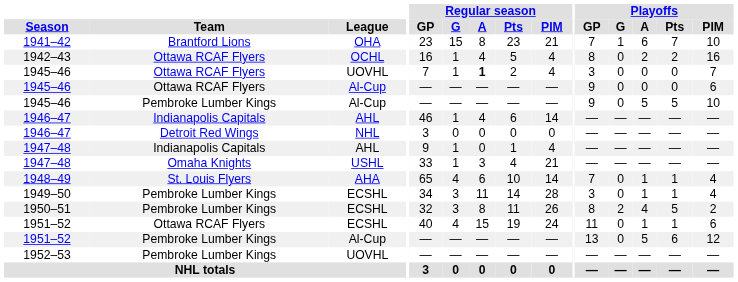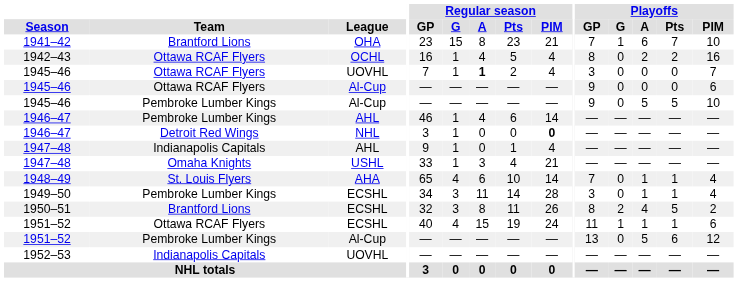 <table border="0" cellpadding="1" cellspacing="0" style="text-align:center; width:60em">
 <tr bgcolor="#e0e0e0">
 <th colspan="3" bgcolor="#ffffff"></th>
 <th rowspan="100" bgcolor="#ffffff"></th>
 <th colspan="5"><a href='#'>Regular season</a></th>
 <th rowspan="100" bgcolor="#ffffff"></th>
 <th colspan="5"><a href='#'>Playoffs</a></th>
 </tr>
 <tr bgcolor="#e0e0e0">
 <th><a href='#'>Season</a></th>
 <th>Team</th>
 <th>League</th>
 <th>GP</th>
 <th><a href='#'>G</a></th>
 <th><a href='#'>A</a></th>
 <th><a href='#'>Pts</a></th>
 <th><a href='#'>PIM</a></th>
 <th>GP</th>
 <th>G</th>
 <th>A</th>
 <th>Pts</th>
 <th>PIM</th>
 </tr>
 <tr>
 <td><a href='#'>1941–42</a></td>
 <td><a href='#'>Brantford Lions</a></td>
 <td><a href='#'>OHA</a></td>
 <td>23</td>
 <td>15</td>
 <td>8</td>
 <td>23</td>
 <td>21</td>
 <td>7</td>
 <td>1</td>
 <td>6</td>
 <td>7</td>
 <td>10</td>
 </tr>
 <tr bgcolor="#f0f0f0">
 <td>1942–43</td>
 <td><a href='#'>Ottawa RCAF Flyers</a></td>
 <td><a href='#'>OCHL</a></td>
 <td>16</td>
 <td>1</td>
 <td>4</td>
 <td>5</td>
 <td>4</td>
 <td>8</td>
 <td>0</td>
 <td>2</td>
 <td>2</td>
 <td>16</td>
 </tr>
 <tr>
 <td>1945–46</td>
 <td><a href='#'>Ottawa RCAF Flyers</a></td>
 <td>UOVHL</td>
 <td>7</td>
 <td>1</td>
 <td><strong>1</strong></td>
 <td>2</td>
 <td>4</td>
 <td>3</td>
 <td>0</td>
 <td>0</td>
 <td>0</td>
 <td>7</td>
 </tr>
 <tr bgcolor="#f0f0f0">
 <td><a href='#'>1945–46</a></td>
 <td>Ottawa RCAF Flyers</td>
 <td><a href='#'>Al-Cup</a></td>
 <td>—</td>
 <td>—</td>
 <td>—</td>
 <td>—</td>
 <td>—</td>
 <td>9</td>
 <td>0</td>
 <td>0</td>
 <td>0</td>
 <td>6</td>
 </tr>
 <tr>
 <td>1945–46</td>
 <td>Pembroke Lumber Kings</td>
 <td>Al-Cup</td>
 <td>—</td>
 <td>—</td>
 <td>—</td>
 <td>—</td>
 <td>—</td>
 <td>9</td>
 <td>0</td>
 <td>5</td>
 <td>5</td>
 <td>10</td>
 </tr>
 <tr bgcolor="#f0f0f0">
 <td><a href='#'>1946–47</a></td>
-<td><a href='#'>Indianapolis Capitals</a></td>
+<td>Pembroke Lumber Kings</td>
 <td><a href='#'>AHL</a></td>
 <td>46</td>
 <td>1</td>
 <td>4</td>
 <td>6</td>
 <td>14</td>
 <td>—</td>
 <td>—</td>
 <td>—</td>
 <td>—</td>
 <td>—</td>
 </tr>
 <tr>
 <td><a href='#'>1946–47</a></td>
 <td><a href='#'>Detroit Red Wings</a></td>
 <td><a href='#'>NHL</a></td>
 <td>3</td>
+<td>1</td>
 <td>0</td>
 <td>0</td>
-<td>0</td>
-<td>0</td>
+<td><strong>0</strong></td>
 <td>—</td>
 <td>—</td>
 <td>—</td>
 <td>—</td>
 <td>—</td>
 </tr>
 <tr bgcolor="#f0f0f0">
 <td><a href='#'>1947–48</a></td>
 <td>Indianapolis Capitals</td>
 <td>AHL</td>
 <td>9</td>
 <td>1</td>
 <td>0</td>
 <td>1</td>
 <td>4</td>
 <td>—</td>
 <td>—</td>
 <td>—</td>
 <td>—</td>
 <td>—</td>
 </tr>
 <tr>
 <td><a href='#'>1947–48</a></td>
 <td><a href='#'>Omaha Knights</a></td>
 <td><a href='#'>USHL</a></td>
 <td>33</td>
 <td>1</td>
 <td>3</td>
 <td>4</td>
 <td>21</td>
 <td>—</td>
 <td>—</td>
 <td>—</td>
 <td>—</td>
 <td>—</td>
 </tr>
 <tr bgcolor="#f0f0f0">
 <td><a href='#'>1948–49</a></td>
 <td><a href='#'>St. Louis Flyers</a></td>
 <td><a href='#'>AHA</a></td>
 <td>65</td>
 <td>4</td>
 <td>6</td>
 <td>10</td>
 <td>14</td>
 <td>7</td>
 <td>0</td>
 <td>1</td>
 <td>1</td>
 <td>4</td>
 </tr>
 <tr>
 <td>1949–50</td>
 <td>Pembroke Lumber Kings</td>
 <td>ECSHL</td>
 <td>34</td>
 <td>3</td>
 <td>11</td>
 <td>14</td>
 <td>28</td>
 <td>3</td>
 <td>0</td>
 <td>1</td>
 <td>1</td>
 <td>4</td>
 </tr>
 <tr bgcolor="#f0f0f0">
 <td>1950–51</td>
-<td>Pembroke Lumber Kings</td>
+<td><a href='#'>Brantford Lions</a></td>
 <td>ECSHL</td>
 <td>32</td>
 <td>3</td>
 <td>8</td>
 <td>11</td>
 <td>26</td>
 <td>8</td>
 <td>2</td>
 <td>4</td>
 <td>5</td>
 <td>2</td>
 </tr>
 <tr>
 <td>1951–52</td>
 <td>Ottawa RCAF Flyers</td>
 <td>ECSHL</td>
 <td>40</td>
 <td>4</td>
 <td>15</td>
 <td>19</td>
 <td>24</td>
 <td>11</td>
-<td>0</td>
+<td>1</td>
 <td>1</td>
 <td>1</td>
 <td>6</td>
 </tr>
 <tr bgcolor="#f0f0f0">
 <td><a href='#'>1951–52</a></td>
 <td>Pembroke Lumber Kings</td>
 <td>Al-Cup</td>
 <td>—</td>
 <td>—</td>
 <td>—</td>
 <td>—</td>
 <td>—</td>
 <td>13</td>
 <td>0</td>
 <td>5</td>
 <td>6</td>
 <td>12</td>
 </tr>
 <tr>
 <td>1952–53</td>
-<td>Pembroke Lumber Kings</td>
+<td><a href='#'>Indianapolis Capitals</a></td>
 <td>UOVHL</td>
 <td>—</td>
 <td>—</td>
 <td>—</td>
 <td>—</td>
 <td>—</td>
 <td>—</td>
 <td>—</td>
 <td>—</td>
 <td>—</td>
 <td>—</td>
 </tr>
 <tr bgcolor="#e0e0e0">
 <th colspan="3">NHL totals</th>
 <th>3</th>
 <th>0</th>
 <th>0</th>
 <th>0</th>
 <th>0</th>
 <th>—</th>
 <th>—</th>
 <th>—</th>
 <th>—</th>
 <th>—</th>
 </tr>
 </table>
